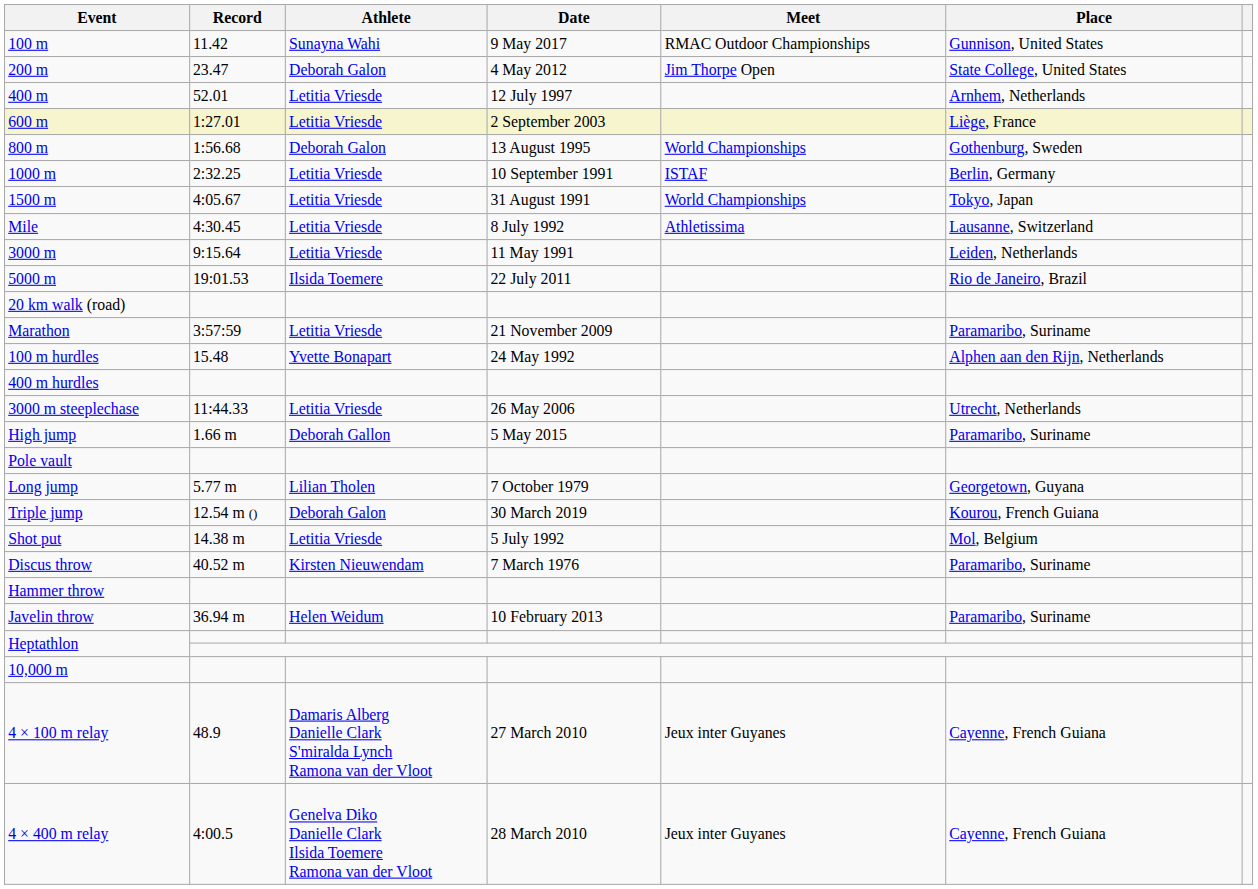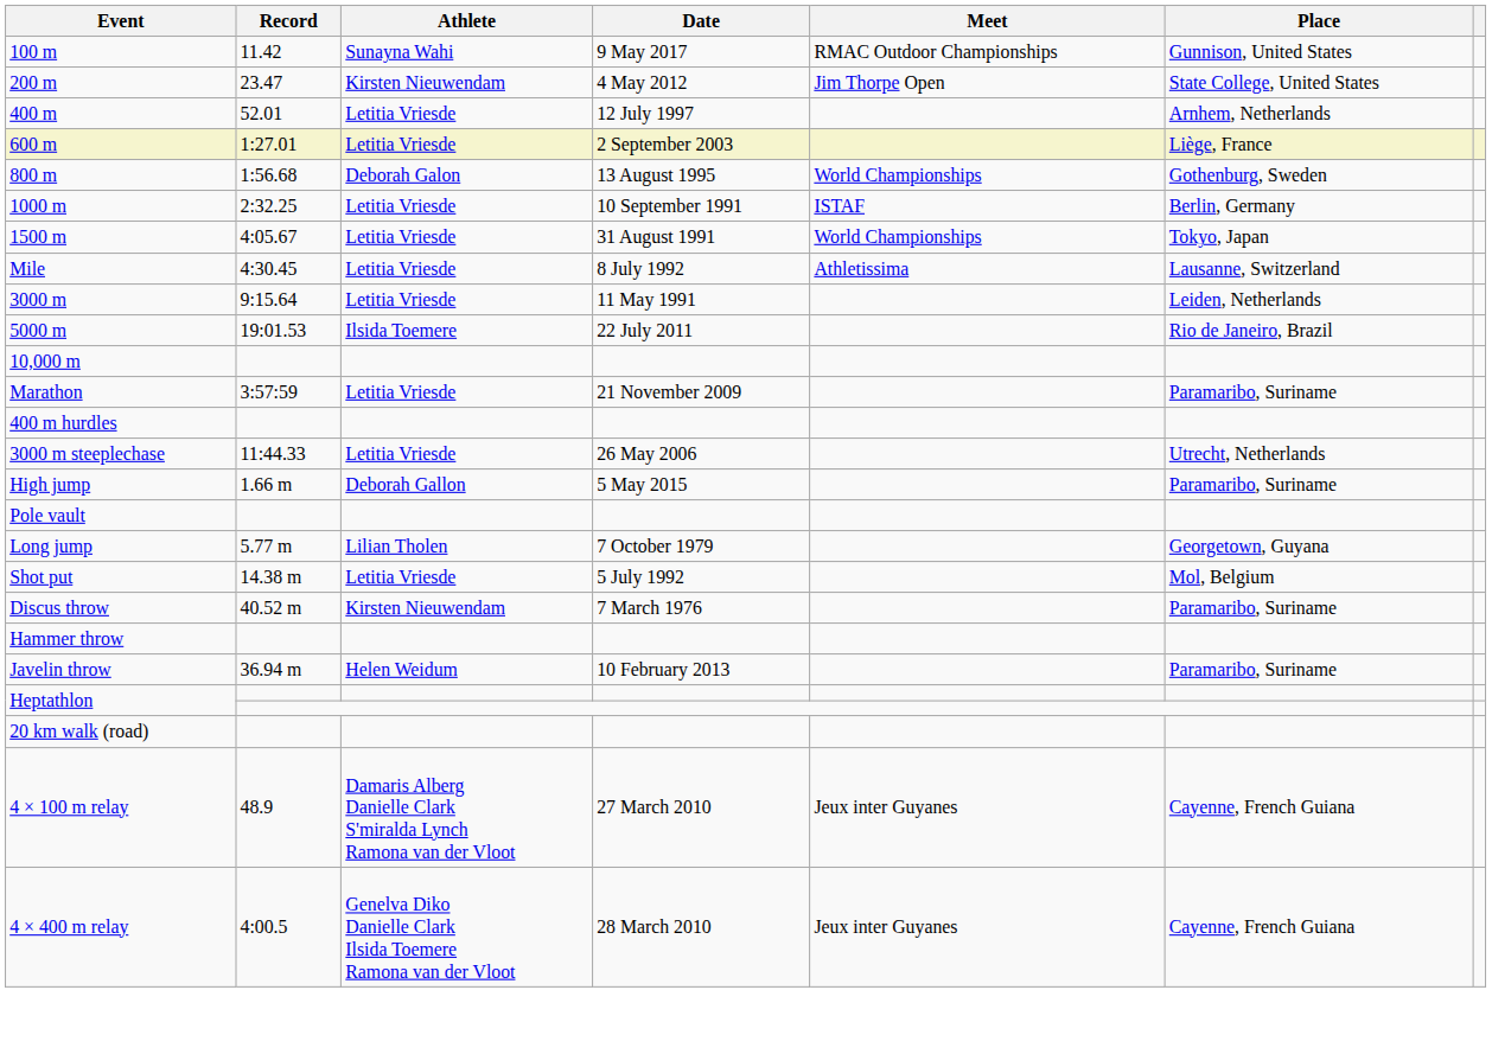 <table class="wikitable" style="font-size:95%; width: 95%;">
 <tr>
 <th>Event</th>
 <th>Record</th>
 <th>Athlete</th>
 <th>Date</th>
 <th>Meet</th>
 <th>Place</th>
 <th></th>
 </tr>
 <tr>
 <td><a href='#'>100 m</a></td>
 <td>11.42 </td>
 <td><a href='#'>Sunayna Wahi</a></td>
 <td>9 May 2017</td>
 <td>RMAC Outdoor Championships</td>
 <td><a href='#'>Gunnison</a>, United States</td>
 <td></td>
 </tr>
 <tr>
 <td><a href='#'>200 m</a></td>
 <td>23.47 </td>
-<td><a href='#'>Deborah Galon</a></td>
+<td><a href='#'>Kirsten Nieuwendam</a></td>
 <td>4 May 2012</td>
 <td><a href='#'>Jim Thorpe</a> Open</td>
 <td><a href='#'>State College</a>, United States</td>
 <td></td>
 </tr>
 <tr>
 <td><a href='#'>400 m</a></td>
 <td>52.01</td>
 <td><a href='#'>Letitia Vriesde</a></td>
 <td>12 July 1997</td>
 <td></td>
 <td><a href='#'>Arnhem</a>, Netherlands</td>
 <td></td>
 </tr>
 <tr style="background:#f6F5CE;">
 <td><a href='#'>600 m</a></td>
 <td>1:27.01</td>
 <td><a href='#'>Letitia Vriesde</a></td>
 <td>2 September 2003</td>
 <td></td>
 <td><a href='#'>Liège</a>, France</td>
 <td></td>
 </tr>
 <tr>
 <td><a href='#'>800 m</a></td>
 <td>1:56.68</td>
 <td><a href='#'>Deborah Galon</a></td>
 <td>13 August 1995</td>
 <td><a href='#'>World Championships</a></td>
 <td><a href='#'>Gothenburg</a>, Sweden</td>
 <td></td>
 </tr>
 <tr>
 <td><a href='#'>1000 m</a></td>
 <td>2:32.25</td>
 <td><a href='#'>Letitia Vriesde</a></td>
 <td>10 September 1991</td>
 <td><a href='#'>ISTAF</a></td>
 <td><a href='#'>Berlin</a>, Germany</td>
 <td></td>
 </tr>
 <tr>
 <td><a href='#'>1500 m</a></td>
 <td>4:05.67</td>
 <td><a href='#'>Letitia Vriesde</a></td>
 <td>31 August 1991</td>
 <td><a href='#'>World Championships</a></td>
 <td><a href='#'>Tokyo</a>, Japan</td>
 <td></td>
 </tr>
 <tr>
 <td><a href='#'>Mile</a></td>
 <td>4:30.45</td>
 <td><a href='#'>Letitia Vriesde</a></td>
 <td>8 July 1992</td>
 <td><a href='#'>Athletissima</a></td>
 <td><a href='#'>Lausanne</a>, Switzerland</td>
 <td></td>
 </tr>
 <tr>
 <td><a href='#'>3000 m</a></td>
 <td>9:15.64</td>
 <td><a href='#'>Letitia Vriesde</a></td>
 <td>11 May 1991</td>
 <td></td>
 <td><a href='#'>Leiden</a>, Netherlands</td>
 <td></td>
 </tr>
 <tr>
 <td><a href='#'>5000 m</a></td>
 <td>19:01.53</td>
 <td><a href='#'>Ilsida Toemere</a></td>
 <td>22 July 2011</td>
 <td></td>
 <td><a href='#'>Rio de Janeiro</a>, Brazil</td>
 <td></td>
 </tr>
 <tr>
-<td><a href='#'>20 km walk</a> (road)</td>
+<td><a href='#'>10,000 m</a></td>
 <td></td>
 <td></td>
 <td></td>
 <td></td>
 <td></td>
 <td></td>
 </tr>
 <tr>
 <td><a href='#'>Marathon</a></td>
 <td>3:57:59</td>
 <td><a href='#'>Letitia Vriesde</a></td>
 <td>21 November 2009</td>
 <td></td>
 <td><a href='#'>Paramaribo</a>, Suriname</td>
-<td></td>
-</tr>
-<tr>
-<td><a href='#'>100 m hurdles</a></td>
-<td>15.48</td>
-<td><a href='#'>Yvette Bonapart</a></td>
-<td>24 May 1992</td>
-<td></td>
-<td><a href='#'>Alphen aan den Rijn</a>, Netherlands</td>
 <td></td>
 </tr>
 <tr>
 <td><a href='#'>400 m hurdles</a></td>
 <td></td>
 <td></td>
 <td></td>
 <td></td>
 <td></td>
 <td></td>
 </tr>
 <tr>
 <td><a href='#'>3000 m steeplechase</a></td>
 <td>11:44.33</td>
 <td><a href='#'>Letitia Vriesde</a></td>
 <td>26 May 2006</td>
 <td></td>
 <td><a href='#'>Utrecht</a>, Netherlands</td>
 <td></td>
 </tr>
 <tr>
 <td><a href='#'>High jump</a></td>
 <td>1.66 m</td>
 <td><a href='#'>Deborah Gallon</a></td>
 <td>5 May 2015</td>
 <td></td>
 <td><a href='#'>Paramaribo</a>, Suriname</td>
 <td></td>
 </tr>
 <tr>
 <td><a href='#'>Pole vault</a></td>
 <td></td>
 <td></td>
 <td></td>
 <td></td>
 <td></td>
 <td></td>
 </tr>
 <tr>
 <td><a href='#'>Long jump</a></td>
 <td>5.77 m</td>
 <td><a href='#'>Lilian Tholen</a></td>
 <td>7 October 1979</td>
 <td></td>
 <td><a href='#'>Georgetown</a>, Guyana</td>
-<td></td>
-</tr>
-<tr>
-<td><a href='#'>Triple jump</a></td>
-<td>12.54 m <small>()</small></td>
-<td><a href='#'>Deborah Galon</a></td>
-<td>30 March 2019</td>
-<td></td>
-<td><a href='#'>Kourou</a>, French Guiana</td>
 <td></td>
 </tr>
 <tr>
 <td><a href='#'>Shot put</a></td>
 <td>14.38 m</td>
 <td><a href='#'>Letitia Vriesde</a></td>
 <td>5 July 1992</td>
 <td></td>
 <td><a href='#'>Mol</a>, Belgium</td>
 <td></td>
 </tr>
 <tr>
 <td><a href='#'>Discus throw</a></td>
 <td>40.52 m</td>
 <td><a href='#'>Kirsten Nieuwendam</a></td>
 <td>7 March 1976</td>
 <td></td>
 <td><a href='#'>Paramaribo</a>, Suriname</td>
 <td></td>
 </tr>
 <tr>
 <td><a href='#'>Hammer throw</a></td>
 <td></td>
 <td></td>
 <td></td>
 <td></td>
 <td></td>
 <td></td>
 </tr>
 <tr>
 <td><a href='#'>Javelin throw</a></td>
 <td>36.94 m</td>
 <td><a href='#'>Helen Weidum</a></td>
 <td>10 February 2013</td>
 <td></td>
 <td><a href='#'>Paramaribo</a>, Suriname</td>
 <td></td>
 </tr>
 <tr>
 <td rowspan=2><a href='#'>Heptathlon</a></td>
 <td></td>
 <td></td>
 <td></td>
 <td></td>
 <td></td>
 <td></td>
 </tr>
 <tr>
 <td colspan=5></td>
 <td></td>
 </tr>
 <tr>
-<td><a href='#'>10,000 m</a></td>
+<td><a href='#'>20 km walk</a> (road)</td>
 <td></td>
 <td></td>
 <td></td>
 <td></td>
 <td></td>
 <td></td>
 </tr>
 <tr>
 <td><a href='#'>4 × 100 m relay</a></td>
 <td>48.9 </td>
 <td><br><a href='#'>Damaris Alberg</a><br><a href='#'>Danielle Clark</a><br><a href='#'>S'miralda Lynch</a><br><a href='#'>Ramona van der Vloot</a></td>
 <td>27 March 2010</td>
 <td>Jeux inter Guyanes</td>
 <td><a href='#'>Cayenne</a>, French Guiana</td>
 <td></td>
 </tr>
 <tr>
 <td><a href='#'>4 × 400 m relay</a></td>
 <td>4:00.5 </td>
 <td><br><a href='#'>Genelva Diko</a><br><a href='#'>Danielle Clark</a><br><a href='#'>Ilsida Toemere</a><br><a href='#'>Ramona van der Vloot</a></td>
 <td>28 March 2010</td>
 <td>Jeux inter Guyanes</td>
 <td><a href='#'>Cayenne</a>, French Guiana</td>
 <td></td>
 </tr>
 </table>
